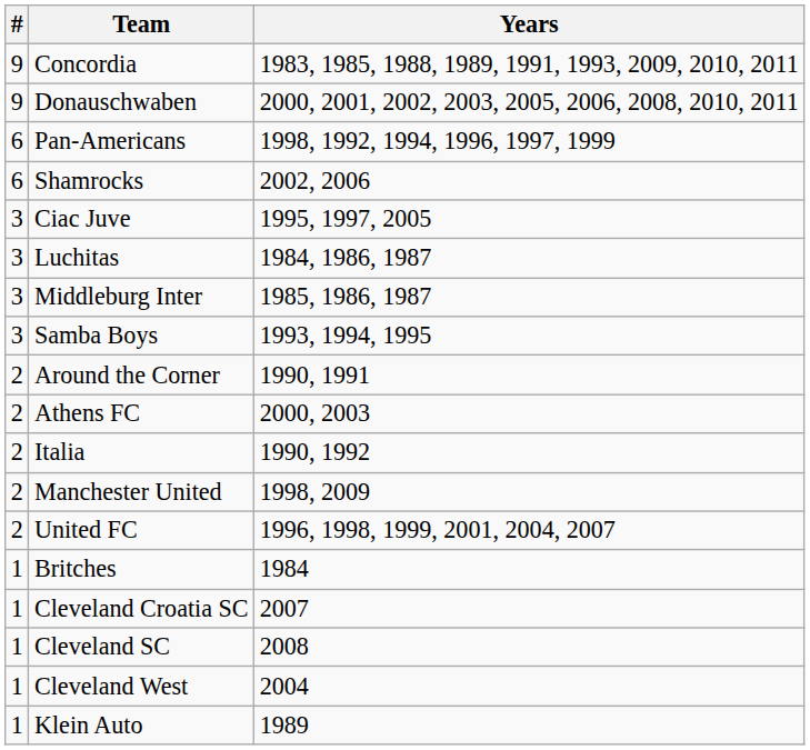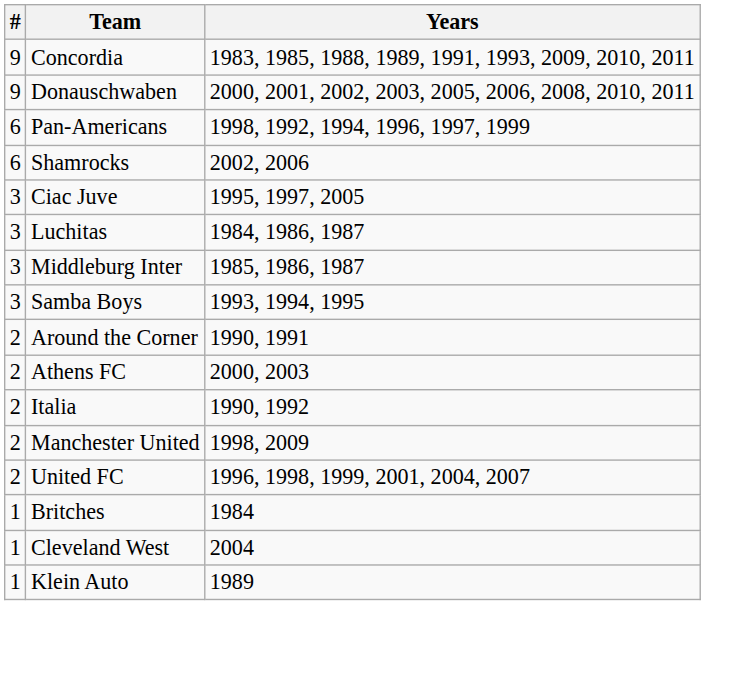 <table class="wikitable">
 <tr>
 <th>#</th>
 <th>Team</th>
 <th>Years</th>
 </tr>
 <tr>
 <td>9</td>
 <td>Concordia</td>
 <td>1983, 1985, 1988, 1989, 1991, 1993, 2009, 2010, 2011</td>
 </tr>
 <tr>
 <td>9</td>
 <td>Donauschwaben</td>
 <td>2000, 2001, 2002, 2003, 2005, 2006, 2008, 2010, 2011</td>
 </tr>
 <tr>
 <td>6</td>
 <td>Pan-Americans</td>
 <td>1998, 1992, 1994, 1996, 1997, 1999</td>
 </tr>
 <tr>
 <td>6</td>
 <td>Shamrocks</td>
 <td>2002, 2006</td>
 </tr>
 <tr>
 <td>3</td>
 <td>Ciac Juve</td>
 <td>1995, 1997, 2005</td>
 </tr>
 <tr>
 <td>3</td>
 <td>Luchitas</td>
 <td>1984, 1986, 1987</td>
 </tr>
 <tr>
 <td>3</td>
 <td>Middleburg Inter</td>
 <td>1985, 1986, 1987</td>
 </tr>
 <tr>
 <td>3</td>
 <td>Samba Boys</td>
 <td>1993, 1994, 1995</td>
 </tr>
 <tr>
 <td>2</td>
 <td>Around the Corner</td>
 <td>1990, 1991</td>
 </tr>
 <tr>
 <td>2</td>
 <td>Athens FC</td>
 <td>2000, 2003</td>
 </tr>
 <tr>
 <td>2</td>
 <td>Italia</td>
 <td>1990, 1992</td>
 </tr>
 <tr>
 <td>2</td>
 <td>Manchester United</td>
 <td>1998, 2009</td>
 </tr>
 <tr>
 <td>2</td>
 <td>United FC</td>
 <td>1996, 1998, 1999, 2001, 2004, 2007</td>
 </tr>
 <tr>
 <td>1</td>
 <td>Britches</td>
 <td>1984</td>
 </tr>
 <tr>
 <td>1</td>
-<td>Cleveland Croatia SC</td>
-<td>2007</td>
-</tr>
-<tr>
-<td>1</td>
-<td>Cleveland SC</td>
-<td>2008</td>
-</tr>
-<tr>
-<td>1</td>
 <td>Cleveland West</td>
 <td>2004</td>
 </tr>
 <tr>
 <td>1</td>
 <td>Klein Auto</td>
 <td>1989</td>
 </tr>
 </table>
